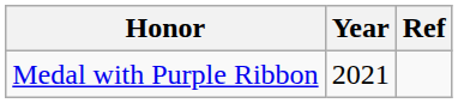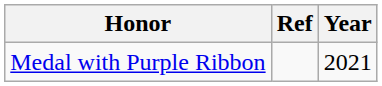 <table class="wikitable">
 <tr>
 <th>Honor</th>
+<th>Ref</th>
 <th>Year</th>
-<th>Ref</th>
 </tr>
 <tr>
 <td><a href='#'>Medal with Purple Ribbon</a></td>
+<td></td>
 <td>2021</td>
-<td></td>
 </tr>
 </table>
